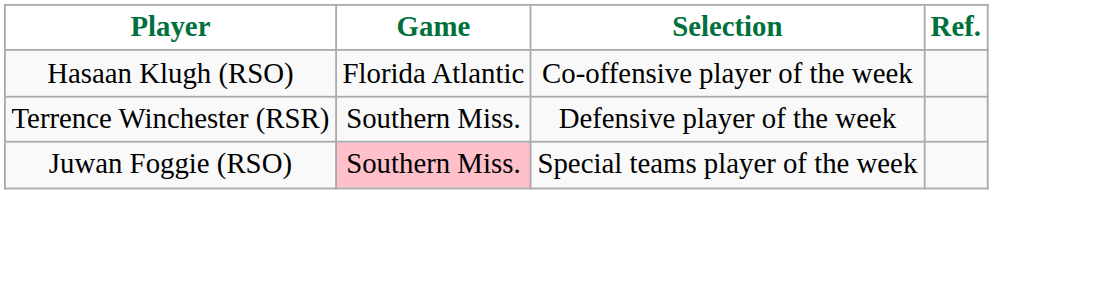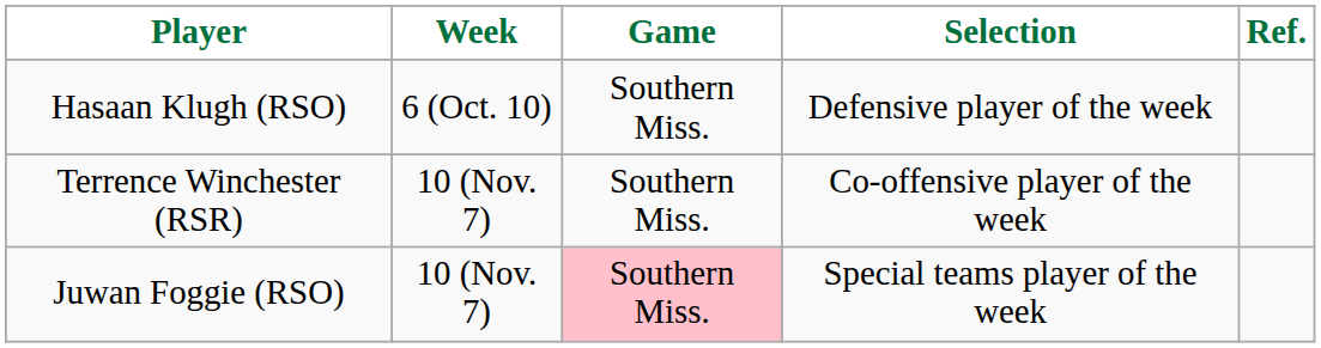 <table class="wikitable sortable sortable" style="text-align: center">
 <tr align=center>
 <th style="background: white; color: #00703C">Player</th>
+<th style="background: white; color: #00703C">Week</th>
 <th style="background: white; color: #00703C">Game</th>
 <th style="background: white; color: #00703C">Selection</th>
 <th style="background: white; color: #00703C" class="unsortable">Ref.</th>
 </tr>
 <tr>
 <td>Hasaan Klugh (RSO)</td>
-<td>Florida Atlantic</td>
-<td>Co-offensive player of the week</td>
-<td></td>
-</tr>
-<tr>
-<td>Terrence Winchester (RSR)</td>
+<td>6 (Oct. 10)</td>
 <td>Southern Miss.</td>
 <td>Defensive player of the week</td>
 <td></td>
 </tr>
 <tr>
+<td>Terrence Winchester (RSR)</td>
+<td>10 (Nov. 7)</td>
+<td>Southern Miss.</td>
+<td>Co-offensive player of the week</td>
+<td></td>
+</tr>
+<tr>
 <td>Juwan Foggie (RSO)</td>
+<td>10 (Nov. 7)</td>
 <td style="background: pink;">Southern Miss.</td>
 <td>Special teams player of the week</td>
 <td></td>
 </tr>
 </table>
